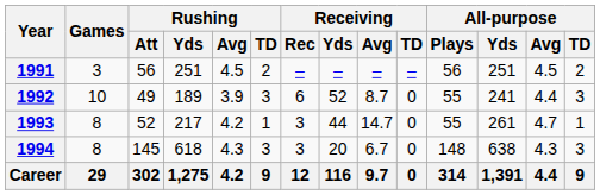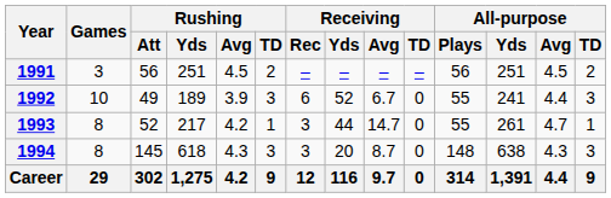 <table class="wikitable" style="text-align:center">
 <tr>
 <th rowspan="2">Year</th>
 <th rowspan="2">Games</th>
 <th colspan="4">Rushing</th>
 <th colspan="4">Receiving</th>
 <th colspan="4">All-purpose</th>
 </tr>
 <tr>
 <th>Att</th>
 <th>Yds</th>
 <th>Avg</th>
 <th>TD</th>
 <th>Rec</th>
 <th>Yds</th>
 <th>Avg</th>
 <th>TD</th>
 <th>Plays</th>
 <th>Yds</th>
 <th>Avg</th>
 <th>TD</th>
 </tr>
 <tr>
 <th><a href='#'>1991</a></th>
 <td>3</td>
 <td>56</td>
 <td>251</td>
 <td>4.5</td>
 <td>2</td>
 <td><a href='#'>–</a></td>
 <td><a href='#'>–</a></td>
 <td><a href='#'>–</a></td>
 <td><a href='#'>–</a></td>
 <td>56</td>
 <td>251</td>
 <td>4.5</td>
 <td>2</td>
 </tr>
 <tr>
 <th><a href='#'>1992</a></th>
 <td>10</td>
 <td>49</td>
 <td>189</td>
 <td>3.9</td>
 <td>3</td>
 <td>6</td>
 <td>52</td>
-<td>8.7</td>
+<td>6.7</td>
 <td>0</td>
 <td>55</td>
 <td>241</td>
 <td>4.4</td>
 <td>3</td>
 </tr>
 <tr>
 <th><a href='#'>1993</a></th>
 <td>8</td>
 <td>52</td>
 <td>217</td>
 <td>4.2</td>
 <td>1</td>
 <td>3</td>
 <td>44</td>
 <td>14.7</td>
 <td>0</td>
 <td>55</td>
 <td>261</td>
 <td>4.7</td>
 <td>1</td>
 </tr>
 <tr>
 <th><a href='#'>1994</a></th>
 <td>8</td>
 <td>145</td>
 <td>618</td>
 <td>4.3</td>
 <td>3</td>
 <td>3</td>
 <td>20</td>
-<td>6.7</td>
+<td>8.7</td>
 <td>0</td>
 <td>148</td>
 <td>638</td>
 <td>4.3</td>
 <td>3</td>
 </tr>
 <tr>
 <th>Career</th>
 <th>29</th>
 <th>302</th>
 <th>1,275</th>
 <th>4.2</th>
 <th>9</th>
 <th>12</th>
 <th>116</th>
 <th>9.7</th>
 <th>0</th>
 <th>314</th>
 <th>1,391</th>
 <th>4.4</th>
 <th>9</th>
 </tr>
 </table>
